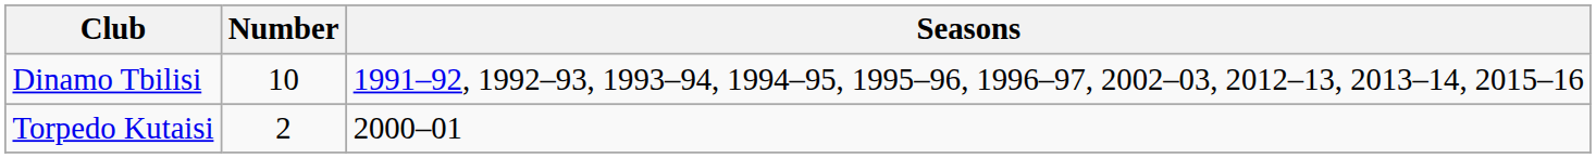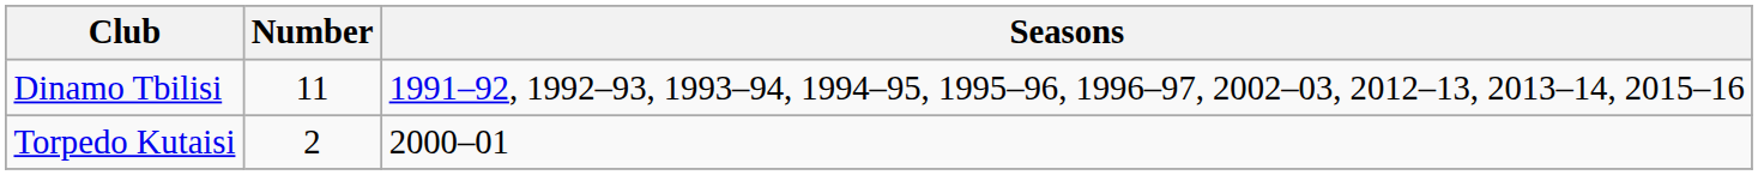 <table class="wikitable sortable">
 <tr>
 <th>Club</th>
 <th>Number</th>
 <th>Seasons</th>
 </tr>
 <tr>
 <td><a href='#'>Dinamo Tbilisi</a></td>
-<td style="text-align:center">10</td>
+<td style="text-align:center">11</td>
 <td><a href='#'>1991–92</a>, 1992–93, 1993–94, 1994–95, 1995–96, 1996–97, 2002–03, 2012–13, 2013–14, 2015–16</td>
 </tr>
 <tr>
 <td><a href='#'>Torpedo Kutaisi</a></td>
 <td style="text-align:center">2</td>
 <td>2000–01</td>
 </tr>
 </table>
